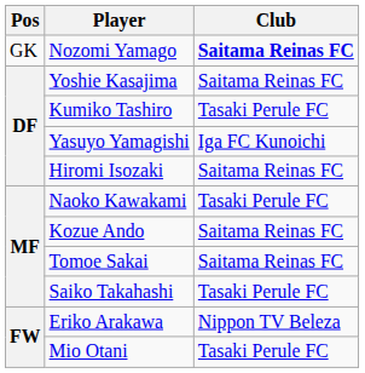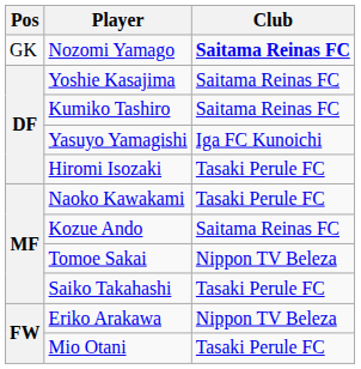 <table class="wikitable">
 <tr>
 <th>Pos</th>
 <th>Player</th>
 <th>Club</th>
 </tr>
 <tr>
 <td>GK</td>
 <td> <a href='#'>Nozomi Yamago</a></td>
 <td><strong><a href='#'>Saitama Reinas FC</a></strong></td>
 </tr>
 <tr>
 <th rowspan=4>DF</th>
 <td> <a href='#'>Yoshie Kasajima</a></td>
 <td><a href='#'>Saitama Reinas FC</a></td>
 </tr>
 <tr>
 <td> <a href='#'>Kumiko Tashiro</a></td>
-<td><a href='#'>Tasaki Perule FC</a></td>
+<td><a href='#'>Saitama Reinas FC</a></td>
 </tr>
 <tr>
 <td> <a href='#'>Yasuyo Yamagishi</a></td>
 <td><a href='#'>Iga FC Kunoichi</a></td>
 </tr>
 <tr>
 <td> <a href='#'>Hiromi Isozaki</a></td>
-<td><a href='#'>Saitama Reinas FC</a></td>
+<td><a href='#'>Tasaki Perule FC</a></td>
 </tr>
 <tr>
 <th rowspan=4>MF</th>
 <td> <a href='#'>Naoko Kawakami</a></td>
 <td><a href='#'>Tasaki Perule FC</a></td>
 </tr>
 <tr>
 <td> <a href='#'>Kozue Ando</a></td>
 <td><a href='#'>Saitama Reinas FC</a></td>
 </tr>
 <tr>
 <td> <a href='#'>Tomoe Sakai</a></td>
-<td><a href='#'>Saitama Reinas FC</a></td>
+<td><a href='#'>Nippon TV Beleza</a></td>
 </tr>
 <tr>
 <td> <a href='#'>Saiko Takahashi</a></td>
 <td><a href='#'>Tasaki Perule FC</a></td>
 </tr>
 <tr>
 <th rowspan=2>FW</th>
 <td> <a href='#'>Eriko Arakawa</a></td>
 <td><a href='#'>Nippon TV Beleza</a></td>
 </tr>
 <tr>
 <td> <a href='#'>Mio Otani</a></td>
 <td><a href='#'>Tasaki Perule FC</a></td>
 </tr>
 </table>
